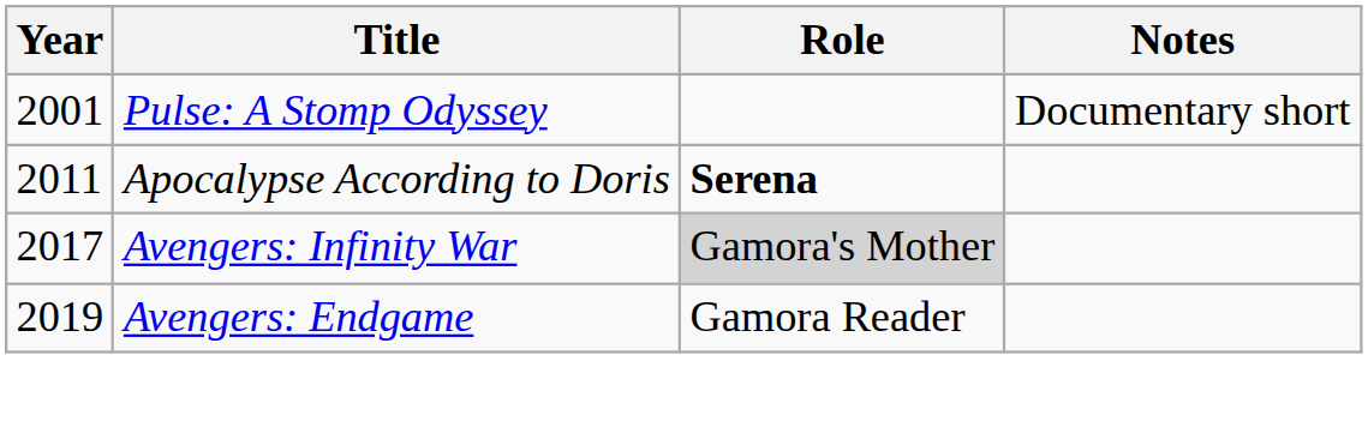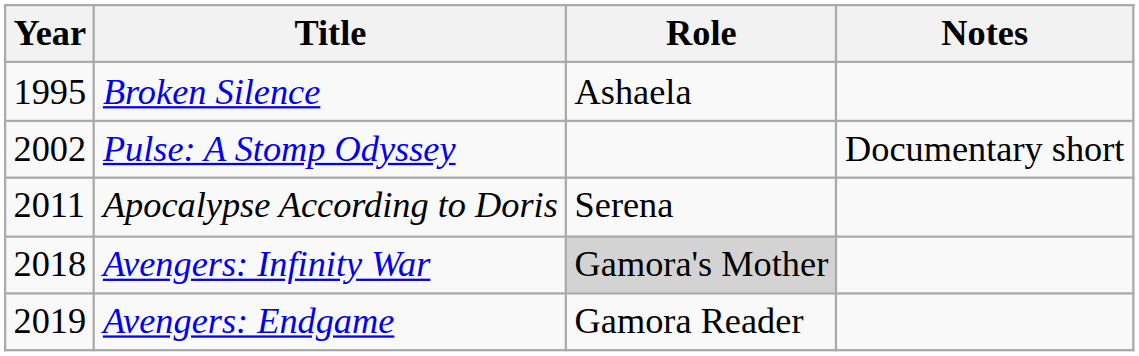 <table class="wikitable sortable">
 <tr>
 <th>Year</th>
 <th>Title</th>
 <th>Role</th>
 <th>Notes</th>
 </tr>
 <tr>
-<td>2001</td>
+<td>1995</td>
+<td><a href='#'><em>Broken Silence</em></a></td>
+<td>Ashaela</td>
+<td></td>
+</tr>
+<tr>
+<td>2002</td>
 <td><em><a href='#'>Pulse: A Stomp Odyssey</a></em></td>
 <td></td>
 <td>Documentary short</td>
 </tr>
 <tr>
 <td>2011</td>
 <td><em>Apocalypse According to Doris</em></td>
-<td><strong>Serena</strong></td>
+<td>Serena</td>
 <td></td>
 </tr>
 <tr>
-<td>2017</td>
+<td>2018</td>
 <td><em><a href='#'>Avengers: Infinity War</a></em></td>
 <td style="background: lightgrey;">Gamora's Mother</td>
 <td></td>
 </tr>
 <tr>
 <td>2019</td>
 <td><em><a href='#'>Avengers: Endgame</a></em></td>
 <td>Gamora Reader</td>
 <td></td>
 </tr>
 </table>
